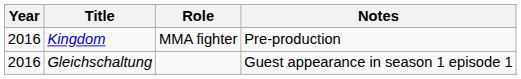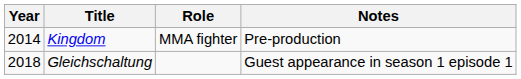 <table class="wikitable sortable">
 <tr>
 <th>Year</th>
 <th>Title</th>
 <th>Role</th>
 <th class="unsortable">Notes</th>
 </tr>
 <tr>
-<td>2016</td>
+<td>2014</td>
 <td><em><a href='#'>Kingdom</a></em></td>
 <td>MMA fighter</td>
 <td>Pre-production</td>
 </tr>
 <tr>
-<td>2016</td>
+<td>2018</td>
 <td><em>Gleichschaltung</em></td>
 <td></td>
 <td>Guest appearance in season 1 episode 1</td>
 </tr>
 </table>
